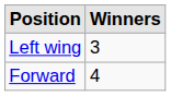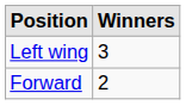 <table class="wikitable">
 <tr>
 <th style="background:#e5e5e5;">Position</th>
 <th style="background:#e5e5e5;">Winners</th>
 </tr>
 <tr>
 <td><a href='#'>Left wing</a></td>
 <td>3</td>
 </tr>
 <tr>
 <td><a href='#'>Forward</a></td>
-<td>4</td>
+<td>2</td>
 </tr>
 </table>
